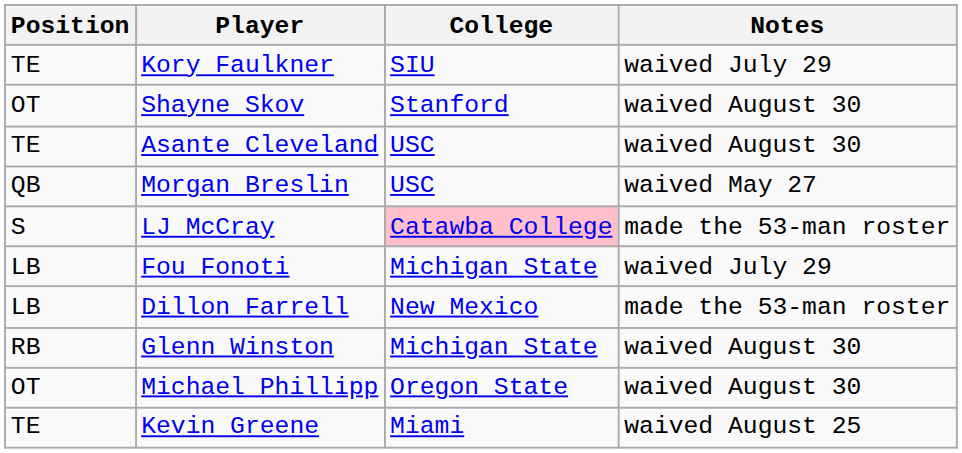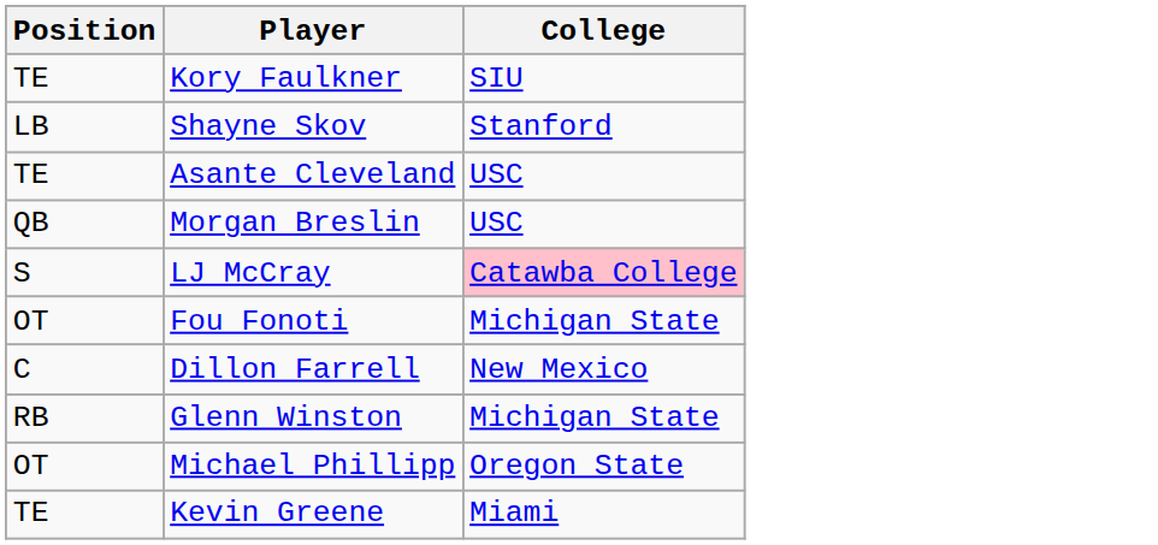 <table class="wikitable sortable">
 <tr>
 <th>Position</th>
 <th>Player</th>
 <th>College</th>
-<th>Notes</th>
 </tr>
 <tr>
 <td>TE</td>
 <td><a href='#'>Kory Faulkner</a></td>
 <td><a href='#'>SIU</a></td>
-<td>waived July 29</td>
 </tr>
 <tr>
-<td>OT</td>
+<td>LB</td>
 <td><a href='#'>Shayne Skov</a></td>
 <td><a href='#'>Stanford</a></td>
-<td>waived August 30</td>
 </tr>
 <tr>
 <td>TE</td>
 <td><a href='#'>Asante Cleveland</a></td>
 <td><a href='#'>USC</a></td>
-<td>waived August 30</td>
 </tr>
 <tr>
 <td>QB</td>
 <td><a href='#'>Morgan Breslin</a></td>
 <td><a href='#'>USC</a></td>
-<td>waived May 27</td>
 </tr>
 <tr>
 <td>S</td>
 <td><a href='#'>LJ McCray</a></td>
 <td style="background: pink;"><a href='#'>Catawba College</a></td>
-<td>made the 53-man roster</td>
 </tr>
 <tr>
-<td>LB</td>
+<td>OT</td>
 <td><a href='#'>Fou Fonoti</a></td>
 <td><a href='#'>Michigan State</a></td>
-<td>waived July 29</td>
 </tr>
 <tr>
-<td>LB</td>
+<td>C</td>
 <td><a href='#'>Dillon Farrell</a></td>
 <td><a href='#'>New Mexico</a></td>
-<td>made the 53-man roster</td>
 </tr>
 <tr>
 <td>RB</td>
 <td><a href='#'>Glenn Winston</a></td>
 <td><a href='#'>Michigan State</a></td>
-<td>waived August 30</td>
 </tr>
 <tr>
 <td>OT</td>
 <td><a href='#'>Michael Phillipp</a></td>
 <td><a href='#'>Oregon State</a></td>
-<td>waived August 30</td>
 </tr>
 <tr>
 <td>TE</td>
 <td><a href='#'>Kevin Greene</a></td>
 <td><a href='#'>Miami</a></td>
-<td>waived August 25</td>
 </tr>
 </table>
